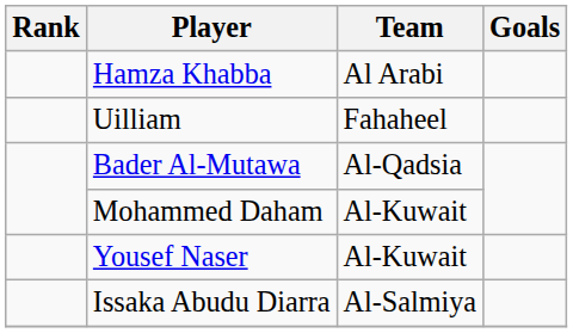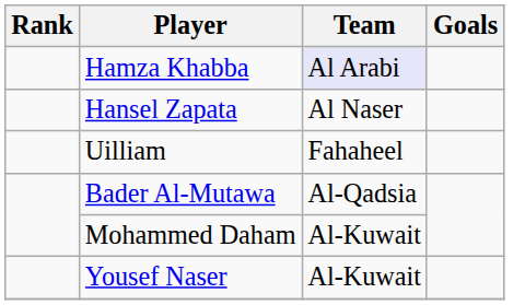 <table Class="wikitable">
 <tr>
 <th>Rank</th>
 <th>Player</th>
 <th>Team</th>
 <th>Goals</th>
 </tr>
 <tr>
 <td></td>
 <td> <a href='#'>Hamza Khabba</a></td>
-<td>Al Arabi</td>
+<td style="background: lavender;">Al Arabi</td>
+<td></td>
+</tr>
+<tr>
+<td></td>
+<td> <a href='#'>Hansel Zapata</a></td>
+<td>Al Naser</td>
 <td></td>
 </tr>
 <tr>
 <td></td>
 <td> Uilliam</td>
 <td>Fahaheel</td>
 <td></td>
 </tr>
 <tr>
 <td rowspan=2></td>
 <td> <a href='#'>Bader Al-Mutawa</a></td>
 <td>Al-Qadsia</td>
 <td rowspan=2></td>
 </tr>
 <tr>
 <td> Mohammed Daham</td>
 <td>Al-Kuwait</td>
 </tr>
 <tr>
 <td></td>
 <td> <a href='#'>Yousef Naser</a></td>
 <td>Al-Kuwait</td>
 <td></td>
 </tr>
 <tr>
-<td></td>
-<td> Issaka Abudu Diarra</td>
-<td>Al-Salmiya</td>
-<td></td>
-</tr>
-<tr>
 </tr>
 </table>
